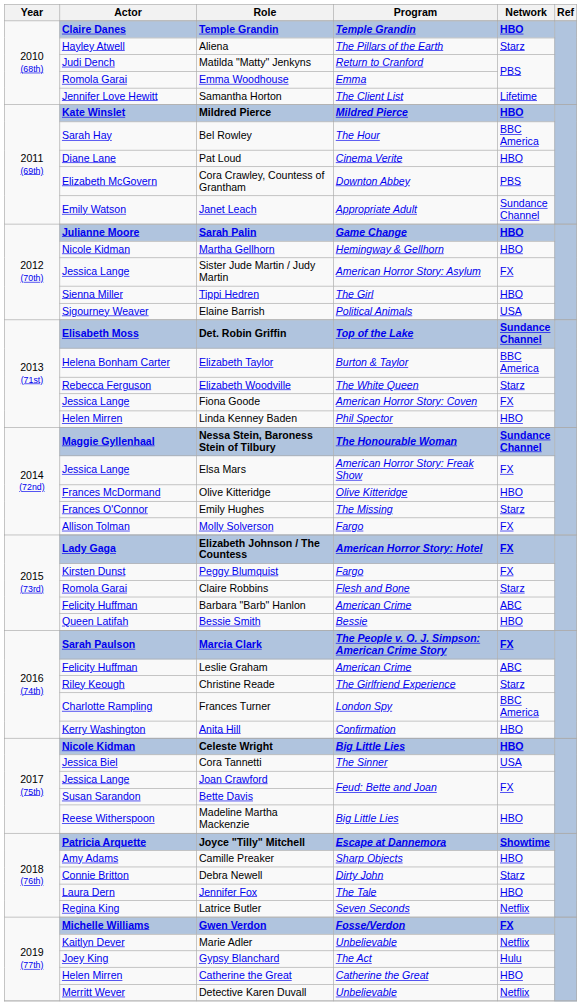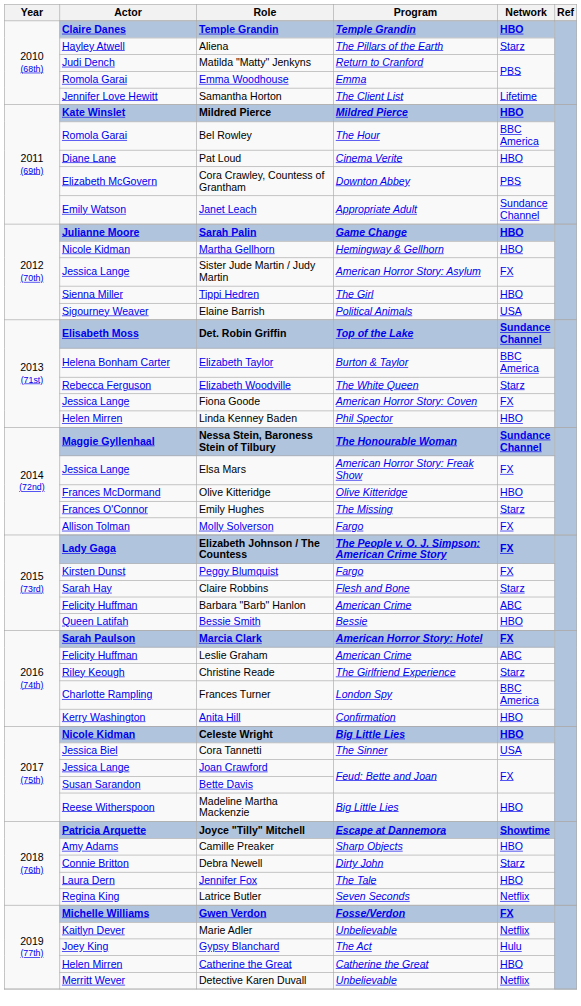 <table class="wikitable">
 <tr>
 <th style="width:10%;">Year</th>
 <th style="width:25%;">Actor</th>
 <th style="width:25%;">Role</th>
 <th style="width:30%;">Program</th>
 <th style="width:10%;">Network</th>
 <th style="width:5%;">Ref</th>
 </tr>
 <tr>
 <td rowspan="6" style="text-align:center;">2010 <br><small><a href='#'>(68th)</a></small></td>
 </tr>
 <tr style="background:#B0C4DE;">
 <td><strong><a href='#'>Claire Danes</a> </strong></td>
 <td><strong><a href='#'>Temple Grandin</a></strong></td>
 <td><strong><em><a href='#'>Temple Grandin</a></em></strong></td>
 <td><strong><a href='#'>HBO</a></strong></td>
 <td rowspan="5"></td>
 </tr>
 <tr>
 <td><a href='#'>Hayley Atwell</a></td>
 <td>Aliena</td>
 <td><em><a href='#'>The Pillars of the Earth</a></em></td>
 <td><a href='#'>Starz</a></td>
 </tr>
 <tr>
 <td><a href='#'>Judi Dench</a></td>
 <td>Matilda "Matty" Jenkyns</td>
 <td><em><a href='#'>Return to Cranford</a></em></td>
 <td rowspan="2"><a href='#'>PBS</a></td>
 </tr>
 <tr>
 <td><a href='#'>Romola Garai</a></td>
 <td><a href='#'>Emma Woodhouse</a></td>
 <td><em><a href='#'>Emma</a></em></td>
 </tr>
 <tr>
 <td><a href='#'>Jennifer Love Hewitt</a></td>
 <td>Samantha Horton</td>
 <td><em><a href='#'>The Client List</a></em></td>
 <td><a href='#'>Lifetime</a></td>
 </tr>
 <tr>
 <td rowspan="6" style="text-align:center;">2011 <br><small><a href='#'>(69th)</a></small></td>
 </tr>
 <tr style="background:#B0C4DE;">
 <td><strong><a href='#'>Kate Winslet</a> </strong></td>
 <td><strong>Mildred Pierce</strong></td>
 <td><strong><em><a href='#'>Mildred Pierce</a></em></strong></td>
 <td><strong><a href='#'>HBO</a></strong></td>
 <td rowspan="5"></td>
 </tr>
 <tr>
-<td><a href='#'>Sarah Hay</a></td>
+<td><a href='#'>Romola Garai</a></td>
 <td>Bel Rowley</td>
 <td><em><a href='#'>The Hour</a></em></td>
 <td><a href='#'>BBC America</a></td>
 </tr>
 <tr>
 <td><a href='#'>Diane Lane</a></td>
 <td>Pat Loud</td>
 <td><em><a href='#'>Cinema Verite</a></em></td>
 <td><a href='#'>HBO</a></td>
 </tr>
 <tr>
 <td><a href='#'>Elizabeth McGovern</a></td>
 <td>Cora Crawley, Countess of Grantham</td>
 <td><em><a href='#'>Downton Abbey</a></em></td>
 <td><a href='#'>PBS</a></td>
 </tr>
 <tr>
 <td><a href='#'>Emily Watson</a></td>
 <td><a href='#'>Janet Leach</a></td>
 <td><em><a href='#'>Appropriate Adult</a></em></td>
 <td><a href='#'>Sundance Channel</a></td>
 </tr>
 <tr>
 <td rowspan="6" style="text-align:center;">2012 <br><small><a href='#'>(70th)</a></small></td>
 </tr>
 <tr style="background:#B0C4DE;">
 <td><strong><a href='#'>Julianne Moore</a> </strong></td>
 <td><strong><a href='#'>Sarah Palin</a></strong></td>
 <td><strong><em><a href='#'>Game Change</a></em></strong></td>
 <td><strong><a href='#'>HBO</a></strong></td>
 <td rowspan="5"></td>
 </tr>
 <tr>
 <td><a href='#'>Nicole Kidman</a></td>
 <td><a href='#'>Martha Gellhorn</a></td>
 <td><em><a href='#'>Hemingway & Gellhorn</a></em></td>
 <td><a href='#'>HBO</a></td>
 </tr>
 <tr>
 <td><a href='#'>Jessica Lange</a></td>
 <td>Sister Jude Martin / Judy Martin</td>
 <td><em><a href='#'>American Horror Story: Asylum</a></em></td>
 <td><a href='#'>FX</a></td>
 </tr>
 <tr>
 <td><a href='#'>Sienna Miller</a></td>
 <td><a href='#'>Tippi Hedren</a></td>
 <td><em><a href='#'>The Girl</a></em></td>
 <td><a href='#'>HBO</a></td>
 </tr>
 <tr>
 <td><a href='#'>Sigourney Weaver</a></td>
 <td>Elaine Barrish</td>
 <td><em><a href='#'>Political Animals</a></em></td>
 <td><a href='#'>USA</a></td>
 </tr>
 <tr>
 <td rowspan="6" style="text-align:center;">2013 <br><small><a href='#'>(71st)</a></small></td>
 </tr>
 <tr style="background:#B0C4DE;">
 <td><strong><a href='#'>Elisabeth Moss</a> </strong></td>
 <td><strong>Det. Robin Griffin</strong></td>
 <td><strong><em><a href='#'>Top of the Lake</a></em></strong></td>
 <td><strong><a href='#'>Sundance Channel</a></strong></td>
 <td rowspan="5"></td>
 </tr>
 <tr>
 <td><a href='#'>Helena Bonham Carter</a></td>
 <td><a href='#'>Elizabeth Taylor</a></td>
 <td><em><a href='#'>Burton & Taylor</a></em></td>
 <td><a href='#'>BBC America</a></td>
 </tr>
 <tr>
 <td><a href='#'>Rebecca Ferguson</a></td>
 <td><a href='#'>Elizabeth Woodville</a></td>
 <td><em><a href='#'>The White Queen</a></em></td>
 <td><a href='#'>Starz</a></td>
 </tr>
 <tr>
 <td><a href='#'>Jessica Lange</a></td>
 <td>Fiona Goode</td>
 <td><em><a href='#'>American Horror Story: Coven</a></em></td>
 <td><a href='#'>FX</a></td>
 </tr>
 <tr>
 <td><a href='#'>Helen Mirren</a></td>
 <td>Linda Kenney Baden</td>
 <td><em><a href='#'>Phil Spector</a></em></td>
 <td><a href='#'>HBO</a></td>
 </tr>
 <tr>
 <td rowspan="6" style="text-align:center;">2014 <br><small><a href='#'>(72nd)</a></small></td>
 </tr>
 <tr style="background:#B0C4DE;">
 <td><strong><a href='#'>Maggie Gyllenhaal</a> </strong></td>
 <td><strong>Nessa Stein, Baroness Stein of Tilbury</strong></td>
 <td><strong><em><a href='#'>The Honourable Woman</a></em></strong></td>
 <td><strong><a href='#'>Sundance Channel</a></strong></td>
 <td rowspan="5"></td>
 </tr>
 <tr>
 <td><a href='#'>Jessica Lange</a></td>
 <td>Elsa Mars</td>
 <td><em><a href='#'>American Horror Story: Freak Show</a></em></td>
 <td><a href='#'>FX</a></td>
 </tr>
 <tr>
 <td><a href='#'>Frances McDormand</a></td>
 <td>Olive Kitteridge</td>
 <td><em><a href='#'>Olive Kitteridge</a></em></td>
 <td><a href='#'>HBO</a></td>
 </tr>
 <tr>
 <td><a href='#'>Frances O'Connor</a></td>
 <td>Emily Hughes</td>
 <td><em><a href='#'>The Missing</a></em></td>
 <td><a href='#'>Starz</a></td>
 </tr>
 <tr>
 <td><a href='#'>Allison Tolman</a></td>
 <td><a href='#'>Molly Solverson</a></td>
 <td><em><a href='#'>Fargo</a></em></td>
 <td><a href='#'>FX</a></td>
 </tr>
 <tr>
 <td rowspan="6" style="text-align:center;">2015 <br><small><a href='#'>(73rd)</a></small></td>
 </tr>
 <tr style="background:#B0C4DE;">
 <td><strong><a href='#'>Lady Gaga</a> </strong></td>
 <td><strong>Elizabeth Johnson / The Countess</strong></td>
-<td><strong><em><a href='#'>American Horror Story: Hotel</a></em></strong></td>
+<td><strong><em><a href='#'>The People v. O. J. Simpson: American Crime Story</a></em></strong></td>
 <td><strong><a href='#'>FX</a></strong></td>
 <td rowspan="5"></td>
 </tr>
 <tr>
 <td><a href='#'>Kirsten Dunst</a></td>
 <td><a href='#'>Peggy Blumquist</a></td>
 <td><em><a href='#'>Fargo</a></em></td>
 <td><a href='#'>FX</a></td>
 </tr>
 <tr>
-<td><a href='#'>Romola Garai</a></td>
+<td><a href='#'>Sarah Hay</a></td>
 <td>Claire Robbins</td>
 <td><em><a href='#'>Flesh and Bone</a></em></td>
 <td><a href='#'>Starz</a></td>
 </tr>
 <tr>
 <td><a href='#'>Felicity Huffman</a></td>
 <td>Barbara "Barb" Hanlon</td>
 <td><em><a href='#'>American Crime</a></em></td>
 <td><a href='#'>ABC</a></td>
 </tr>
 <tr>
 <td><a href='#'>Queen Latifah</a></td>
 <td><a href='#'>Bessie Smith</a></td>
 <td><em><a href='#'>Bessie</a></em></td>
 <td><a href='#'>HBO</a></td>
 </tr>
 <tr>
 <td rowspan="6" style="text-align:center;">2016 <br><small><a href='#'>(74th)</a></small></td>
 </tr>
 <tr style="background:#B0C4DE;">
 <td><strong><a href='#'>Sarah Paulson</a> </strong></td>
 <td><strong><a href='#'>Marcia Clark</a></strong></td>
-<td><strong><em><a href='#'>The People v. O. J. Simpson: American Crime Story</a></em></strong></td>
+<td><strong><em><a href='#'>American Horror Story: Hotel</a></em></strong></td>
 <td><strong><a href='#'>FX</a></strong></td>
 <td rowspan="5"></td>
 </tr>
 <tr>
 <td><a href='#'>Felicity Huffman</a></td>
 <td>Leslie Graham</td>
 <td><em><a href='#'>American Crime</a></em></td>
 <td><a href='#'>ABC</a></td>
 </tr>
 <tr>
 <td><a href='#'>Riley Keough</a></td>
 <td>Christine Reade</td>
 <td><em><a href='#'>The Girlfriend Experience</a></em></td>
 <td><a href='#'>Starz</a></td>
 </tr>
 <tr>
 <td><a href='#'>Charlotte Rampling</a></td>
 <td>Frances Turner</td>
 <td><em><a href='#'>London Spy</a></em></td>
 <td><a href='#'>BBC America</a></td>
 </tr>
 <tr>
 <td><a href='#'>Kerry Washington</a></td>
 <td><a href='#'>Anita Hill</a></td>
 <td><em><a href='#'>Confirmation</a></em></td>
 <td><a href='#'>HBO</a></td>
 </tr>
 <tr>
 <td rowspan="6" style="text-align:center;">2017 <br><small><a href='#'>(75th)</a></small></td>
 </tr>
 <tr style="background:#B0C4DE;">
 <td><strong><a href='#'>Nicole Kidman</a> </strong></td>
 <td><strong>Celeste Wright</strong></td>
 <td><strong><em><a href='#'>Big Little Lies</a></em></strong></td>
 <td><strong><a href='#'>HBO</a></strong></td>
 <td rowspan="5" style="background:#B0C4DE;"></td>
 </tr>
 <tr>
 <td><a href='#'>Jessica Biel</a></td>
 <td>Cora Tannetti</td>
 <td><em><a href='#'>The Sinner</a></em></td>
 <td><a href='#'>USA</a></td>
 </tr>
 <tr>
 <td><a href='#'>Jessica Lange</a></td>
 <td><a href='#'>Joan Crawford</a></td>
 <td rowspan="2"><em><a href='#'>Feud: Bette and Joan</a></em></td>
 <td rowspan="2"><a href='#'>FX</a></td>
 </tr>
 <tr>
 <td><a href='#'>Susan Sarandon</a></td>
 <td><a href='#'>Bette Davis</a></td>
 </tr>
 <tr>
 <td><a href='#'>Reese Witherspoon</a></td>
 <td>Madeline Martha Mackenzie</td>
 <td><em><a href='#'>Big Little Lies</a></em></td>
 <td><a href='#'>HBO</a></td>
 </tr>
 <tr>
 <td rowspan="6" style="text-align:center;">2018 <br><small><a href='#'>(76th)</a></small></td>
 </tr>
 <tr style="background:#B0C4DE;">
 <td><strong><a href='#'>Patricia Arquette</a> </strong></td>
 <td><strong>Joyce "Tilly" Mitchell</strong></td>
 <td><strong><em><a href='#'>Escape at Dannemora</a></em></strong></td>
 <td><strong><a href='#'>Showtime</a></strong></td>
 <td rowspan="5" style="background:#B0C4DE;"></td>
 </tr>
 <tr>
 <td><a href='#'>Amy Adams</a></td>
 <td>Camille Preaker</td>
 <td><em><a href='#'>Sharp Objects</a></em></td>
 <td><a href='#'>HBO</a></td>
 </tr>
 <tr>
 <td><a href='#'>Connie Britton</a></td>
 <td>Debra Newell</td>
 <td><em><a href='#'>Dirty John</a></em></td>
 <td><a href='#'>Starz</a></td>
 </tr>
 <tr>
 <td><a href='#'>Laura Dern</a></td>
 <td><a href='#'>Jennifer Fox</a></td>
 <td><em><a href='#'>The Tale</a></em></td>
 <td><a href='#'>HBO</a></td>
 </tr>
 <tr>
 <td><a href='#'>Regina King</a></td>
 <td>Latrice Butler</td>
 <td><em><a href='#'>Seven Seconds</a></em></td>
 <td><a href='#'>Netflix</a></td>
 </tr>
 <tr>
 <td rowspan="6" style="text-align:center;">2019 <br><small><a href='#'>(77th)</a></small></td>
 </tr>
 <tr style="background:#B0C4DE;">
 <td><strong><a href='#'>Michelle Williams</a> </strong></td>
 <td><strong><a href='#'>Gwen Verdon</a></strong></td>
 <td><strong><em><a href='#'>Fosse/Verdon</a></em></strong></td>
 <td><strong><a href='#'>FX</a></strong></td>
 <td style="background:#B0C4DE;" rowspan="5"></td>
 </tr>
 <tr>
 <td><a href='#'>Kaitlyn Dever</a></td>
 <td>Marie Adler</td>
 <td><em><a href='#'>Unbelievable</a></em></td>
 <td><a href='#'>Netflix</a></td>
 </tr>
 <tr>
 <td><a href='#'>Joey King</a></td>
 <td><a href='#'>Gypsy Blanchard</a></td>
 <td><em><a href='#'>The Act</a></em></td>
 <td><a href='#'>Hulu</a></td>
 </tr>
 <tr>
 <td><a href='#'>Helen Mirren</a></td>
 <td><a href='#'>Catherine the Great</a></td>
 <td><em><a href='#'>Catherine the Great</a></em></td>
 <td><a href='#'>HBO</a></td>
 </tr>
 <tr>
 <td><a href='#'>Merritt Wever</a></td>
 <td>Detective Karen Duvall</td>
 <td><em><a href='#'>Unbelievable</a></em></td>
 <td><a href='#'>Netflix</a></td>
 </tr>
 <tr>
 </tr>
 </table>
